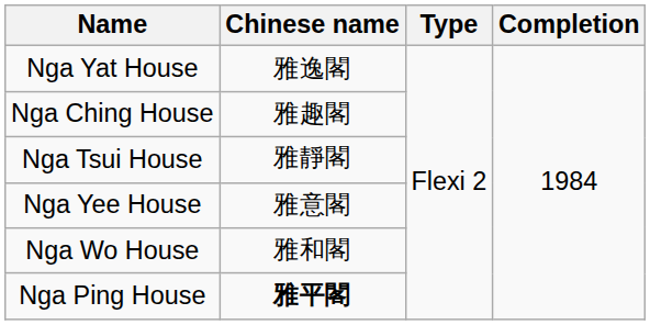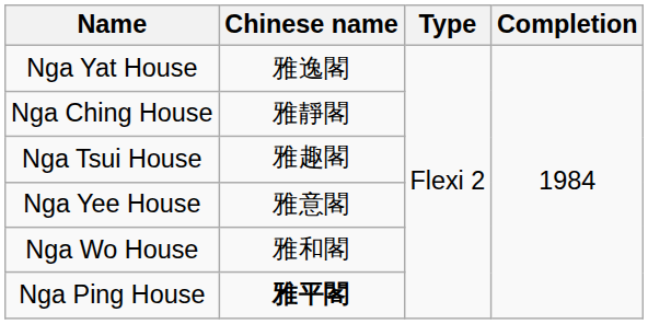 <table class="wikitable" style="text-align: center">
 <tr>
 <th>Name</th>
 <th>Chinese name</th>
 <th>Type</th>
 <th>Completion</th>
 </tr>
 <tr>
 <td>Nga Yat House</td>
 <td>雅逸閣</td>
 <td rowspan="6">Flexi 2</td>
 <td rowspan="6">1984</td>
 </tr>
 <tr>
 <td>Nga Ching House</td>
-<td>雅趣閣</td>
+<td>雅靜閣</td>
 </tr>
 <tr>
 <td>Nga Tsui House</td>
-<td>雅靜閣</td>
+<td>雅趣閣</td>
 </tr>
 <tr>
 <td>Nga Yee House</td>
 <td>雅意閣</td>
 </tr>
 <tr>
 <td>Nga Wo House</td>
 <td>雅和閣</td>
 </tr>
 <tr>
 <td>Nga Ping House</td>
 <td><strong>雅平閣</strong></td>
 </tr>
 </table>
